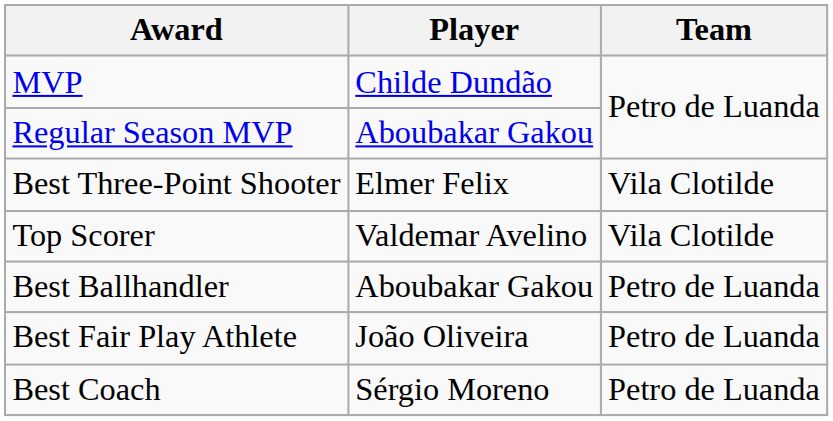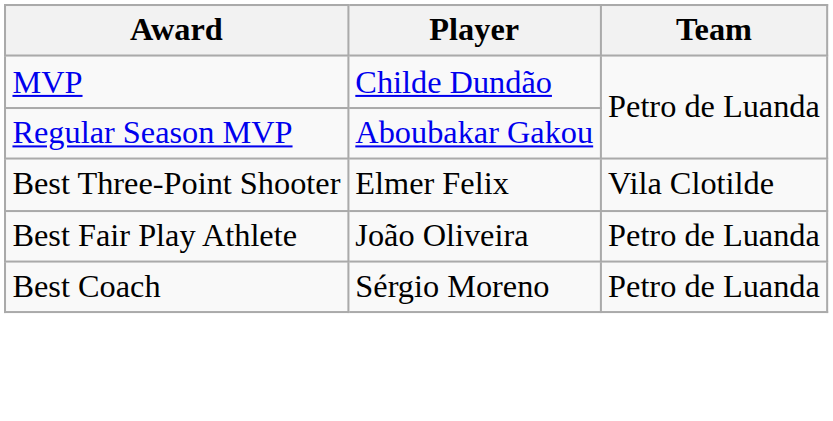 <table class="wikitable">
 <tr>
 <th>Award</th>
 <th>Player</th>
 <th>Team</th>
 </tr>
 <tr>
 <td><a href='#'>MVP</a></td>
 <td><a href='#'>Childe Dundão</a></td>
 <td rowspan="2">Petro de Luanda</td>
 </tr>
 <tr>
 <td><a href='#'>Regular Season MVP</a></td>
 <td><a href='#'>Aboubakar Gakou</a></td>
 </tr>
 <tr>
 <td>Best Three-Point Shooter</td>
 <td>Elmer Felix</td>
 <td>Vila Clotilde</td>
 </tr>
 <tr>
-<td>Top Scorer</td>
-<td>Valdemar Avelino</td>
-<td>Vila Clotilde</td>
-</tr>
-<tr>
-<td>Best Ballhandler</td>
-<td>Aboubakar Gakou</td>
-<td>Petro de Luanda</td>
-</tr>
-<tr>
 <td>Best Fair Play Athlete</td>
 <td>João Oliveira</td>
 <td>Petro de Luanda</td>
 </tr>
 <tr>
 <td>Best Coach</td>
 <td>Sérgio Moreno</td>
 <td>Petro de Luanda</td>
 </tr>
 </table>
